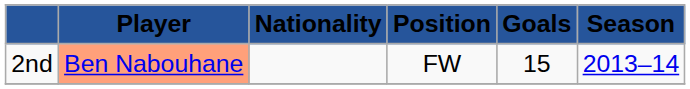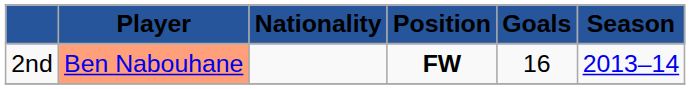 <table class="wikitable" style="text-align:center;margin-left:1em">
 <tr>
 <th style="background:#26559B;"><span></span></th>
 <th style="background:#26559B;"><span>Player</span></th>
 <th style="background:#26559B;"><span>Nationality</span></th>
 <th style="background:#26559B;"><span>Position</span></th>
 <th style="background:#26559B;"><span>Goals</span></th>
 <th style="background:#26559B;"><span>Season</span></th>
 </tr>
 <tr>
 <td align="left" 1>2nd</td>
 <td style="background: lightsalmon;"><a href='#'>Ben Nabouhane</a></td>
 <td></td>
-<td Forward (association football)>FW</td>
-<td>15</td>
+<td Forward (association football)><strong>FW</strong></td>
+<td>16</td>
 <td><a href='#'>2013–14</a></td>
 </tr>
 <tr>
 </tr>
 </table>
